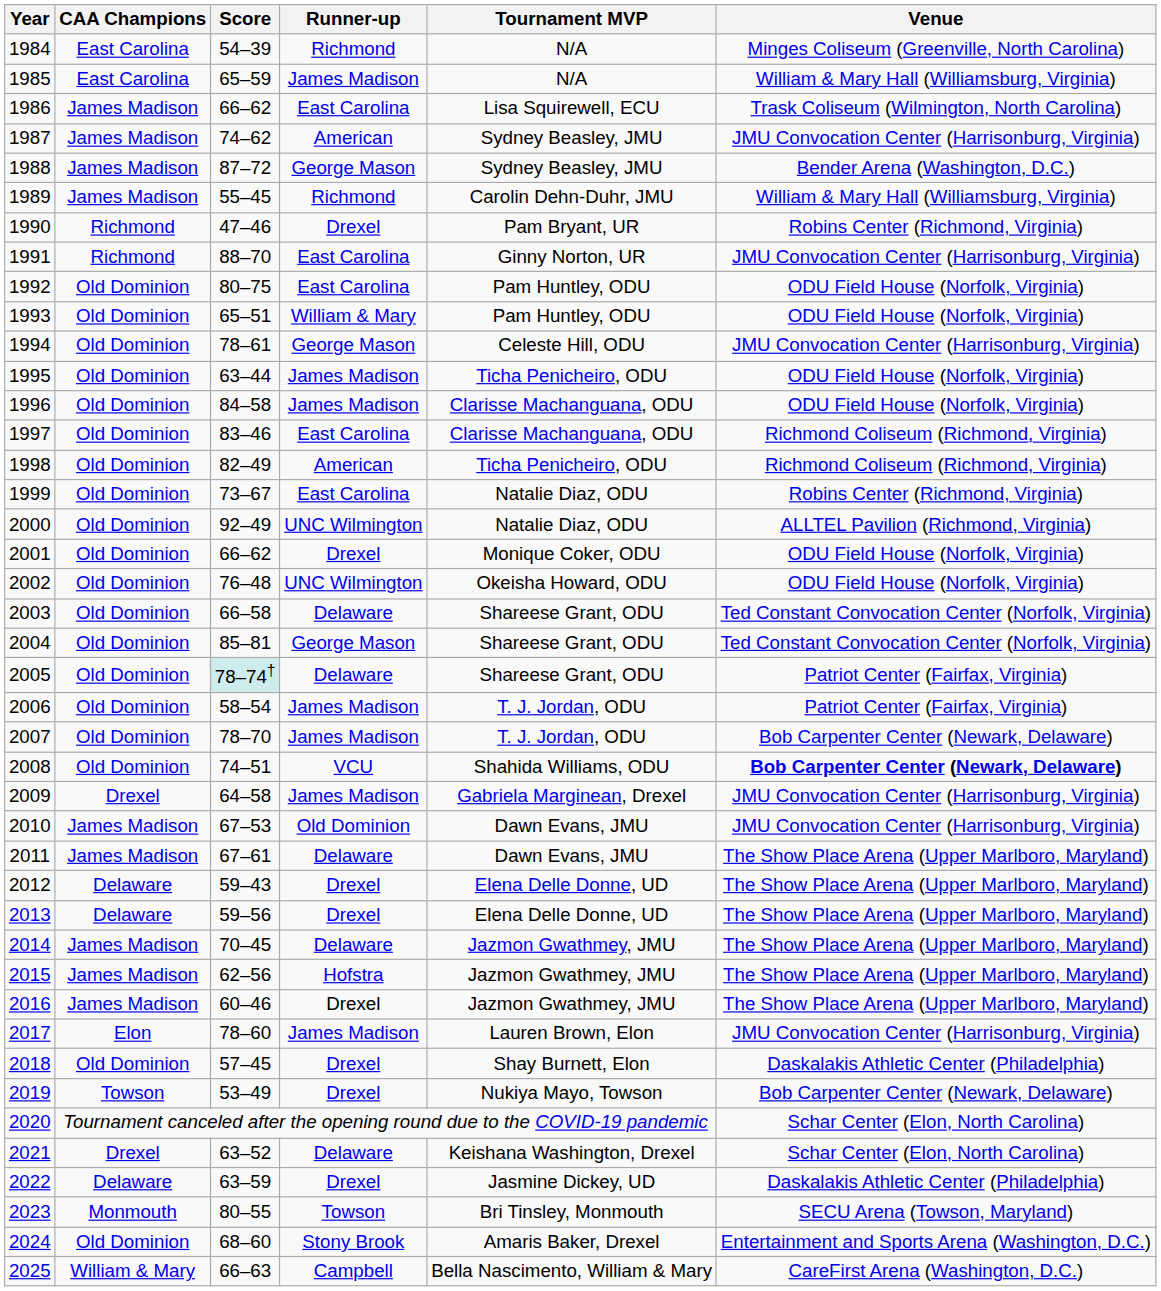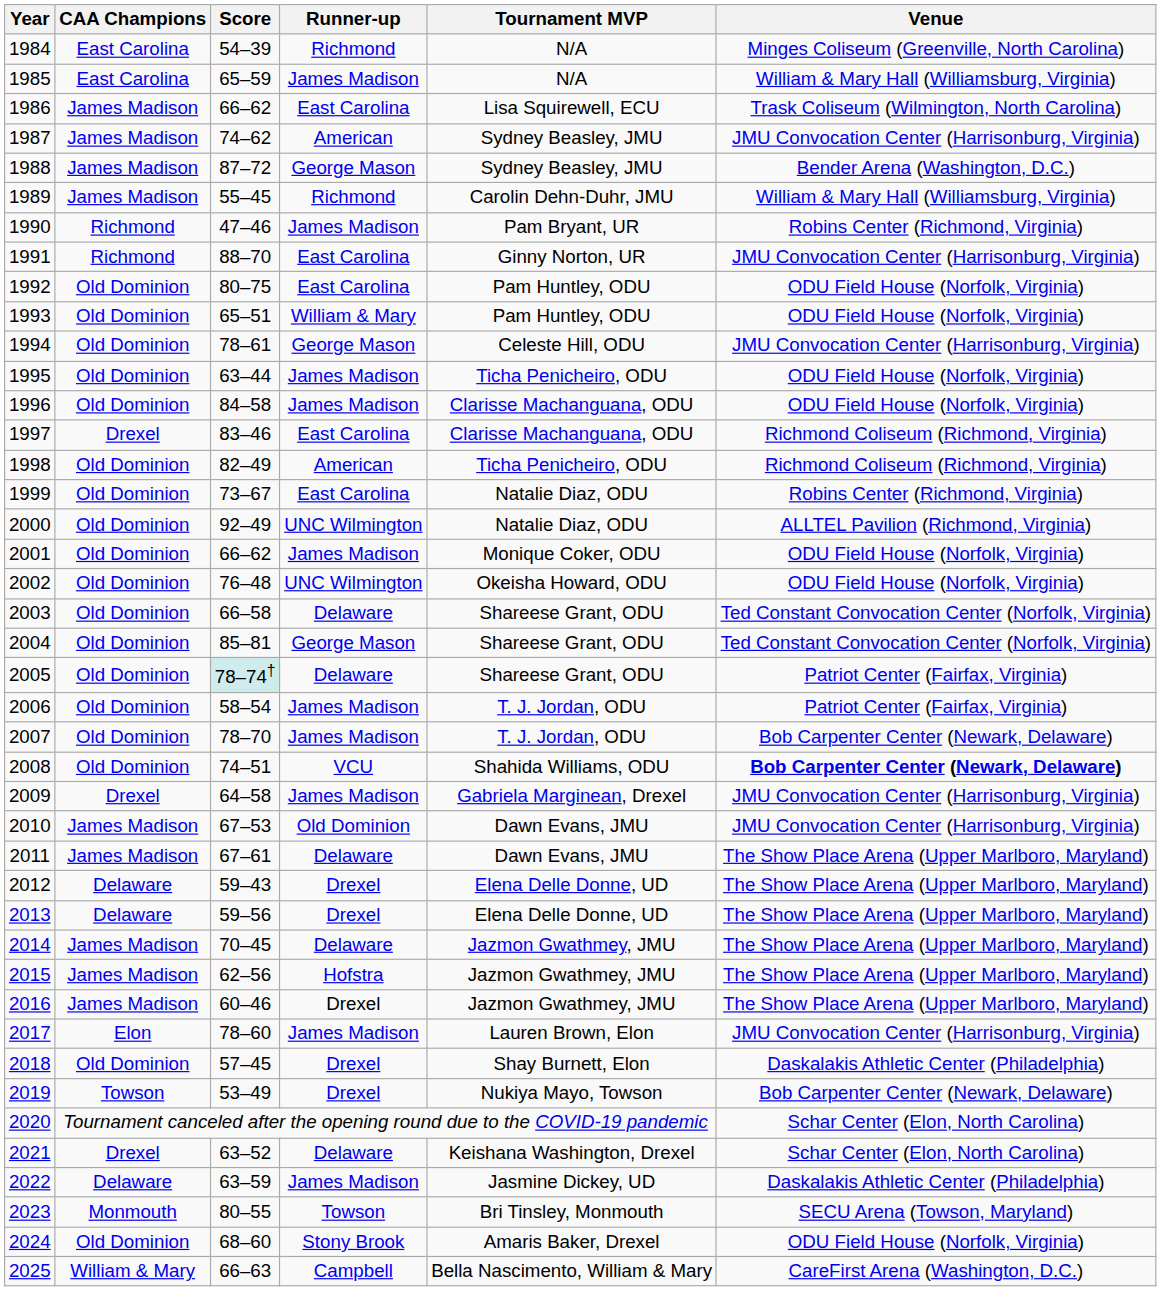 <table class="wikitable sortable">
 <tr>
 <th>Year</th>
 <th>CAA Champions</th>
 <th>Score</th>
 <th>Runner-up</th>
 <th class="unsortable">Tournament MVP</th>
 <th>Venue</th>
 </tr>
 <tr align=center>
 <td>1984</td>
 <td><a href='#'>East Carolina</a></td>
 <td>54–39</td>
 <td><a href='#'>Richmond</a></td>
 <td>N/A</td>
 <td><a href='#'>Minges Coliseum</a> (<a href='#'>Greenville, North Carolina</a>)</td>
 </tr>
 <tr align=center>
 <td>1985</td>
 <td><a href='#'>East Carolina</a></td>
 <td>65–59</td>
 <td><a href='#'>James Madison</a></td>
 <td>N/A</td>
 <td><a href='#'>William & Mary Hall</a> (<a href='#'>Williamsburg, Virginia</a>)</td>
 </tr>
 <tr align=center>
 <td>1986</td>
 <td><a href='#'>James Madison</a></td>
 <td>66–62</td>
 <td><a href='#'>East Carolina</a></td>
 <td>Lisa Squirewell, ECU</td>
 <td><a href='#'>Trask Coliseum</a> (<a href='#'>Wilmington, North Carolina</a>)</td>
 </tr>
 <tr align=center>
 <td>1987</td>
 <td><a href='#'>James Madison</a></td>
 <td>74–62</td>
 <td><a href='#'>American</a></td>
 <td>Sydney Beasley, JMU</td>
 <td><a href='#'>JMU Convocation Center</a> (<a href='#'>Harrisonburg, Virginia</a>)</td>
 </tr>
 <tr align=center>
 <td>1988</td>
 <td><a href='#'>James Madison</a></td>
 <td>87–72</td>
 <td><a href='#'>George Mason</a></td>
 <td>Sydney Beasley, JMU</td>
 <td><a href='#'>Bender Arena</a> (<a href='#'>Washington, D.C.</a>)</td>
 </tr>
 <tr align=center>
 <td>1989</td>
 <td><a href='#'>James Madison</a></td>
 <td>55–45</td>
 <td><a href='#'>Richmond</a></td>
 <td>Carolin Dehn-Duhr, JMU</td>
 <td><a href='#'>William & Mary Hall</a> (<a href='#'>Williamsburg, Virginia</a>)</td>
 </tr>
 <tr align=center>
 <td>1990</td>
 <td><a href='#'>Richmond</a></td>
 <td>47–46</td>
-<td><a href='#'>Drexel</a></td>
+<td><a href='#'>James Madison</a></td>
 <td>Pam Bryant, UR</td>
 <td><a href='#'>Robins Center</a> (<a href='#'>Richmond, Virginia</a>)</td>
 </tr>
 <tr align=center>
 <td>1991</td>
 <td><a href='#'>Richmond</a></td>
 <td>88–70</td>
 <td><a href='#'>East Carolina</a></td>
 <td>Ginny Norton, UR</td>
 <td><a href='#'>JMU Convocation Center</a> (<a href='#'>Harrisonburg, Virginia</a>)</td>
 </tr>
 <tr align=center>
 <td>1992</td>
 <td><a href='#'>Old Dominion</a></td>
 <td>80–75</td>
 <td><a href='#'>East Carolina</a></td>
 <td>Pam Huntley, ODU</td>
 <td><a href='#'>ODU Field House</a> (<a href='#'>Norfolk, Virginia</a>)</td>
 </tr>
 <tr align=center>
 <td>1993</td>
 <td><a href='#'>Old Dominion</a></td>
 <td>65–51</td>
 <td><a href='#'>William & Mary</a></td>
 <td>Pam Huntley, ODU</td>
 <td><a href='#'>ODU Field House</a> (<a href='#'>Norfolk, Virginia</a>)</td>
 </tr>
 <tr align=center>
 <td>1994</td>
 <td><a href='#'>Old Dominion</a></td>
 <td>78–61</td>
 <td><a href='#'>George Mason</a></td>
 <td>Celeste Hill, ODU</td>
 <td><a href='#'>JMU Convocation Center</a> (<a href='#'>Harrisonburg, Virginia</a>)</td>
 </tr>
 <tr align=center>
 <td>1995</td>
 <td><a href='#'>Old Dominion</a></td>
 <td>63–44</td>
 <td><a href='#'>James Madison</a></td>
 <td><a href='#'>Ticha Penicheiro</a>, ODU</td>
 <td><a href='#'>ODU Field House</a> (<a href='#'>Norfolk, Virginia</a>)</td>
 </tr>
 <tr align=center>
 <td>1996</td>
 <td><a href='#'>Old Dominion</a></td>
 <td>84–58</td>
 <td><a href='#'>James Madison</a></td>
 <td><a href='#'>Clarisse Machanguana</a>, ODU</td>
 <td><a href='#'>ODU Field House</a> (<a href='#'>Norfolk, Virginia</a>)</td>
 </tr>
 <tr align=center>
 <td>1997</td>
-<td><a href='#'>Old Dominion</a></td>
+<td><a href='#'>Drexel</a></td>
 <td>83–46</td>
 <td><a href='#'>East Carolina</a></td>
 <td><a href='#'>Clarisse Machanguana</a>, ODU</td>
 <td><a href='#'>Richmond Coliseum</a> (<a href='#'>Richmond, Virginia</a>)</td>
 </tr>
 <tr align=center>
 <td>1998</td>
 <td><a href='#'>Old Dominion</a></td>
 <td>82–49</td>
 <td><a href='#'>American</a></td>
 <td><a href='#'>Ticha Penicheiro</a>, ODU</td>
 <td><a href='#'>Richmond Coliseum</a> (<a href='#'>Richmond, Virginia</a>)</td>
 </tr>
 <tr align=center>
 <td>1999</td>
 <td><a href='#'>Old Dominion</a></td>
 <td>73–67</td>
 <td><a href='#'>East Carolina</a></td>
 <td>Natalie Diaz, ODU</td>
 <td><a href='#'>Robins Center</a> (<a href='#'>Richmond, Virginia</a>)</td>
 </tr>
 <tr align=center>
 <td>2000</td>
 <td><a href='#'>Old Dominion</a></td>
 <td>92–49</td>
 <td><a href='#'>UNC Wilmington</a></td>
 <td>Natalie Diaz, ODU</td>
 <td><a href='#'>ALLTEL Pavilion</a> (<a href='#'>Richmond, Virginia</a>)</td>
 </tr>
 <tr align=center>
 <td>2001</td>
 <td><a href='#'>Old Dominion</a></td>
 <td>66–62</td>
-<td><a href='#'>Drexel</a></td>
+<td><a href='#'>James Madison</a></td>
 <td>Monique Coker, ODU</td>
 <td><a href='#'>ODU Field House</a> (<a href='#'>Norfolk, Virginia</a>)</td>
 </tr>
 <tr align=center>
 <td>2002</td>
 <td><a href='#'>Old Dominion</a></td>
 <td>76–48</td>
 <td><a href='#'>UNC Wilmington</a></td>
 <td>Okeisha Howard, ODU</td>
 <td><a href='#'>ODU Field House</a> (<a href='#'>Norfolk, Virginia</a>)</td>
 </tr>
 <tr align=center>
 <td>2003</td>
 <td><a href='#'>Old Dominion</a></td>
 <td>66–58</td>
 <td><a href='#'>Delaware</a></td>
 <td>Shareese Grant, ODU</td>
 <td><a href='#'>Ted Constant Convocation Center</a> (<a href='#'>Norfolk, Virginia</a>)</td>
 </tr>
 <tr align=center>
 <td>2004</td>
 <td><a href='#'>Old Dominion</a></td>
 <td>85–81</td>
 <td><a href='#'>George Mason</a></td>
 <td>Shareese Grant, ODU</td>
 <td><a href='#'>Ted Constant Convocation Center</a> (<a href='#'>Norfolk, Virginia</a>)</td>
 </tr>
 <tr align=center>
 <td>2005</td>
 <td><a href='#'>Old Dominion</a></td>
 <td style="background:#cfecec; text-align:center;">78–74<sup>†</sup></td>
 <td><a href='#'>Delaware</a></td>
 <td>Shareese Grant, ODU</td>
 <td><a href='#'>Patriot Center</a> (<a href='#'>Fairfax, Virginia</a>)</td>
 </tr>
 <tr align=center>
 <td>2006</td>
 <td><a href='#'>Old Dominion</a></td>
 <td>58–54</td>
 <td><a href='#'>James Madison</a></td>
 <td><a href='#'>T. J. Jordan</a>, ODU</td>
 <td><a href='#'>Patriot Center</a> (<a href='#'>Fairfax, Virginia</a>)</td>
 </tr>
 <tr align=center>
 <td>2007</td>
 <td><a href='#'>Old Dominion</a></td>
 <td>78–70</td>
 <td><a href='#'>James Madison</a></td>
 <td><a href='#'>T. J. Jordan</a>, ODU</td>
 <td><a href='#'>Bob Carpenter Center</a> (<a href='#'>Newark, Delaware</a>)</td>
 </tr>
 <tr align=center>
 <td>2008</td>
 <td><a href='#'>Old Dominion</a></td>
 <td>74–51</td>
 <td><a href='#'>VCU</a></td>
 <td>Shahida Williams, ODU</td>
 <td><strong><a href='#'>Bob Carpenter Center</a> (<a href='#'>Newark, Delaware</a>)</strong></td>
 </tr>
 <tr align=center>
 <td>2009</td>
 <td><a href='#'>Drexel</a></td>
 <td>64–58</td>
 <td><a href='#'>James Madison</a></td>
 <td><a href='#'>Gabriela Marginean</a>, Drexel</td>
 <td><a href='#'>JMU Convocation Center</a> (<a href='#'>Harrisonburg, Virginia</a>)</td>
 </tr>
 <tr align=center>
 <td>2010</td>
 <td><a href='#'>James Madison</a></td>
 <td>67–53</td>
 <td><a href='#'>Old Dominion</a></td>
 <td>Dawn Evans, JMU</td>
 <td><a href='#'>JMU Convocation Center</a> (<a href='#'>Harrisonburg, Virginia</a>)</td>
 </tr>
 <tr align=center>
 <td>2011</td>
 <td><a href='#'>James Madison</a></td>
 <td>67–61</td>
 <td><a href='#'>Delaware</a></td>
 <td>Dawn Evans, JMU</td>
 <td><a href='#'>The Show Place Arena</a> (<a href='#'>Upper Marlboro, Maryland</a>)</td>
 </tr>
 <tr align=center>
 <td>2012</td>
 <td><a href='#'>Delaware</a></td>
 <td>59–43</td>
 <td><a href='#'>Drexel</a></td>
 <td><a href='#'>Elena Delle Donne</a>, UD</td>
 <td><a href='#'>The Show Place Arena</a> (<a href='#'>Upper Marlboro, Maryland</a>)</td>
 </tr>
 <tr align=center>
 <td><a href='#'>2013</a></td>
 <td><a href='#'>Delaware</a></td>
 <td>59–56</td>
 <td><a href='#'>Drexel</a></td>
 <td>Elena Delle Donne, UD</td>
 <td><a href='#'>The Show Place Arena</a> (<a href='#'>Upper Marlboro, Maryland</a>)</td>
 </tr>
 <tr align=center>
 <td><a href='#'>2014</a></td>
 <td><a href='#'>James Madison</a></td>
 <td>70–45</td>
 <td><a href='#'>Delaware</a></td>
 <td><a href='#'>Jazmon Gwathmey</a>, JMU</td>
 <td><a href='#'>The Show Place Arena</a> (<a href='#'>Upper Marlboro, Maryland</a>)</td>
 </tr>
 <tr align=center>
 <td><a href='#'>2015</a></td>
 <td><a href='#'>James Madison</a></td>
 <td>62–56</td>
 <td><a href='#'>Hofstra</a></td>
 <td>Jazmon Gwathmey, JMU</td>
 <td><a href='#'>The Show Place Arena</a> (<a href='#'>Upper Marlboro, Maryland</a>)</td>
 </tr>
 <tr align=center>
 <td><a href='#'>2016</a></td>
 <td><a href='#'>James Madison</a></td>
 <td>60–46</td>
 <td>Drexel</td>
 <td>Jazmon Gwathmey, JMU</td>
 <td><a href='#'>The Show Place Arena</a> (<a href='#'>Upper Marlboro, Maryland</a>)</td>
 </tr>
 <tr align=center>
 <td><a href='#'>2017</a></td>
 <td><a href='#'>Elon</a></td>
 <td>78–60</td>
 <td><a href='#'>James Madison</a></td>
 <td>Lauren Brown, Elon</td>
 <td><a href='#'>JMU Convocation Center</a> (<a href='#'>Harrisonburg, Virginia</a>)</td>
 </tr>
 <tr align=center>
 <td><a href='#'>2018</a></td>
 <td><a href='#'>Old Dominion</a></td>
 <td>57–45</td>
 <td><a href='#'>Drexel</a></td>
 <td>Shay Burnett, Elon</td>
 <td><a href='#'>Daskalakis Athletic Center</a> (<a href='#'>Philadelphia</a>)</td>
 </tr>
 <tr align=center>
 <td><a href='#'>2019</a></td>
 <td><a href='#'>Towson</a></td>
 <td>53–49</td>
 <td><a href='#'>Drexel</a></td>
 <td>Nukiya Mayo, Towson</td>
 <td><a href='#'>Bob Carpenter Center</a> (<a href='#'>Newark, Delaware</a>)</td>
 </tr>
 <tr align=center>
 <td><a href='#'>2020</a></td>
 <td colspan="4" align=center><em>Tournament canceled after the opening round due to the <a href='#'>COVID-19 pandemic</a></em></td>
 <td><a href='#'>Schar Center</a> (<a href='#'>Elon, North Carolina</a>)</td>
 </tr>
 <tr align=center>
 <td><a href='#'>2021</a></td>
 <td><a href='#'>Drexel</a></td>
 <td>63–52</td>
 <td><a href='#'>Delaware</a></td>
 <td>Keishana Washington, Drexel</td>
 <td><a href='#'>Schar Center</a> (<a href='#'>Elon, North Carolina</a>)</td>
 </tr>
 <tr align=center>
 <td><a href='#'>2022</a></td>
 <td><a href='#'>Delaware</a></td>
 <td>63–59</td>
-<td><a href='#'>Drexel</a></td>
+<td><a href='#'>James Madison</a></td>
 <td>Jasmine Dickey, UD</td>
 <td><a href='#'>Daskalakis Athletic Center</a> (<a href='#'>Philadelphia</a>)</td>
 </tr>
 <tr align=center>
 <td><a href='#'>2023</a></td>
 <td><a href='#'>Monmouth</a></td>
 <td>80–55</td>
 <td><a href='#'>Towson</a></td>
 <td>Bri Tinsley, Monmouth</td>
 <td><a href='#'>SECU Arena</a> (<a href='#'>Towson, Maryland</a>)</td>
 </tr>
 <tr align=center>
 <td><a href='#'>2024</a></td>
 <td><a href='#'>Old Dominion</a></td>
 <td>68–60</td>
 <td><a href='#'>Stony Brook</a></td>
 <td>Amaris Baker, Drexel</td>
-<td><a href='#'>Entertainment and Sports Arena</a> (<a href='#'>Washington, D.C.</a>)</td>
+<td><a href='#'>ODU Field House</a> (<a href='#'>Norfolk, Virginia</a>)</td>
 </tr>
 <tr align=center>
 <td><a href='#'>2025</a></td>
 <td><a href='#'>William & Mary</a></td>
 <td>66–63</td>
 <td><a href='#'>Campbell</a></td>
 <td>Bella Nascimento, William & Mary</td>
 <td><a href='#'>CareFirst Arena</a> (<a href='#'>Washington, D.C.</a>)</td>
 </tr>
 </table>
